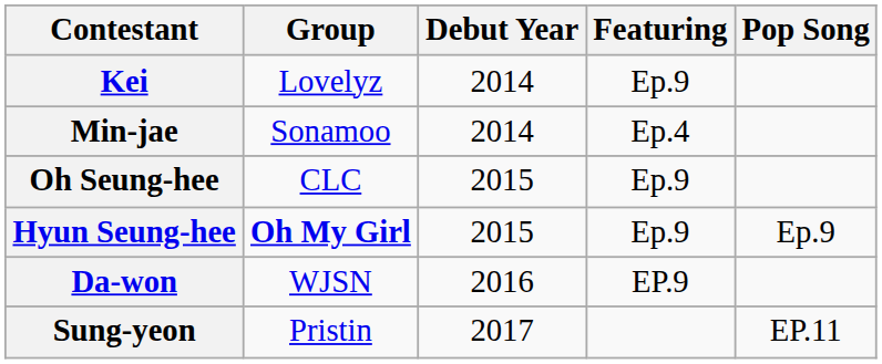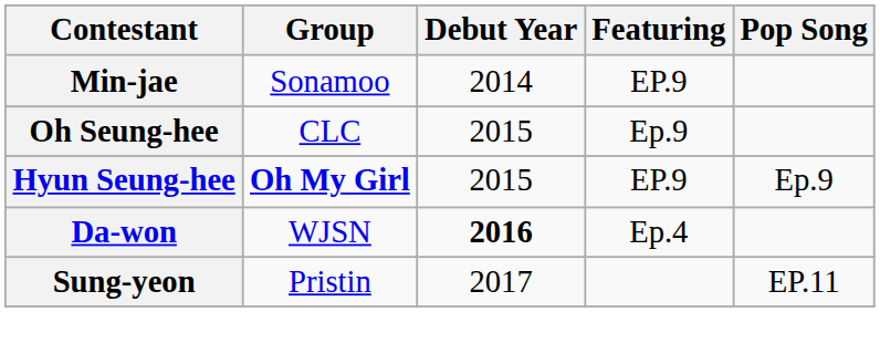 <table class="wikitable plainrowheaders" style="text-align:center">
 <tr>
 <th scope="col">Contestant</th>
 <th scope="col">Group</th>
 <th scope="col">Debut Year</th>
 <th scope="col">Featuring</th>
 <th scope="col">Pop Song</th>
 </tr>
 <tr>
-<th scope="row"><a href='#'>Kei</a></th>
-<td><a href='#'>Lovelyz</a></td>
-<td>2014</td>
-<td>Ep.9</td>
-<td></td>
-</tr>
-<tr>
 <th scope="row">Min-jae</th>
 <td><a href='#'>Sonamoo</a></td>
 <td>2014</td>
-<td>Ep.4</td>
+<td>EP.9</td>
 <td></td>
 </tr>
 <tr>
 <th scope="row">Oh Seung-hee</th>
 <td><a href='#'>CLC</a></td>
 <td>2015</td>
 <td>Ep.9</td>
 <td></td>
 </tr>
 <tr>
 <th scope="row"><a href='#'>Hyun Seung-hee</a></th>
 <td><strong><a href='#'>Oh My Girl</a></strong></td>
 <td>2015</td>
-<td>Ep.9</td>
+<td>EP.9</td>
 <td>Ep.9</td>
 </tr>
 <tr>
 <th scope="row"><a href='#'>Da-won</a></th>
 <td><a href='#'>WJSN</a></td>
-<td>2016</td>
-<td>EP.9</td>
+<td><strong>2016</strong></td>
+<td>Ep.4</td>
 <td></td>
 </tr>
 <tr>
 <th scope="row">Sung-yeon</th>
 <td><a href='#'>Pristin</a></td>
 <td>2017</td>
 <td></td>
 <td>EP.11</td>
 </tr>
 </table>
